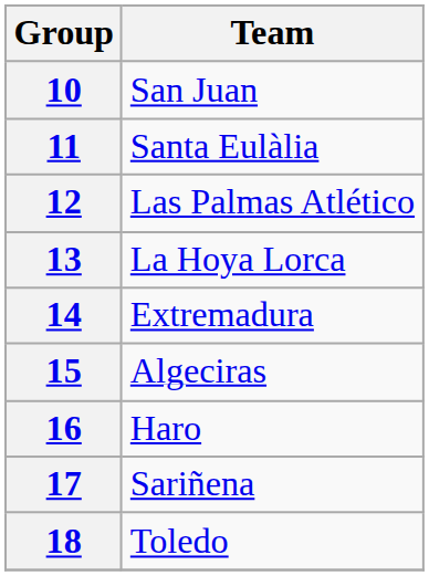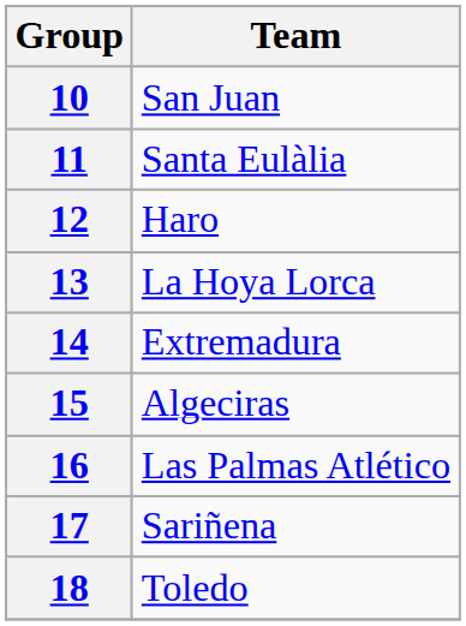 <table class="wikitable">
 <tr>
 <th>Group</th>
 <th>Team</th>
 </tr>
 <tr>
 <th><a href='#'>10</a></th>
 <td><a href='#'>San Juan</a></td>
 </tr>
 <tr>
 <th><a href='#'>11</a></th>
 <td><a href='#'>Santa Eulàlia</a></td>
 </tr>
 <tr>
 <th><a href='#'>12</a></th>
-<td><a href='#'>Las Palmas Atlético</a></td>
+<td><a href='#'>Haro</a></td>
 </tr>
 <tr>
 <th><a href='#'>13</a></th>
 <td><a href='#'>La Hoya Lorca</a></td>
 </tr>
 <tr>
 <th><a href='#'>14</a></th>
 <td><a href='#'>Extremadura</a></td>
 </tr>
 <tr>
 <th><a href='#'>15</a></th>
 <td><a href='#'>Algeciras</a></td>
 </tr>
 <tr>
 <th><a href='#'>16</a></th>
-<td><a href='#'>Haro</a></td>
+<td><a href='#'>Las Palmas Atlético</a></td>
 </tr>
 <tr>
 <th><a href='#'>17</a></th>
 <td><a href='#'>Sariñena</a></td>
 </tr>
 <tr>
 <th><a href='#'>18</a></th>
 <td><a href='#'>Toledo</a></td>
 </tr>
 <tr>
 </tr>
 </table>
